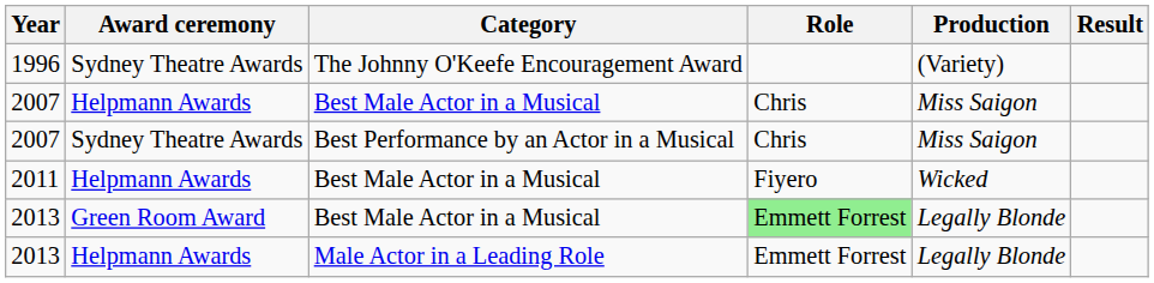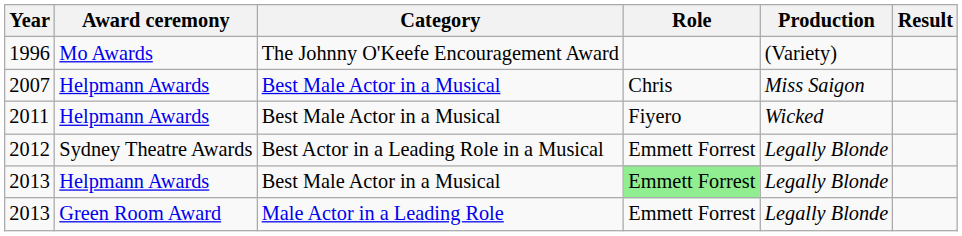 <table class="wikitable">
 <tr>
 <th scope=col>Year</th>
 <th scope=col>Award ceremony</th>
 <th scope=col>Category</th>
 <th scope=col>Role</th>
 <th scope=col>Production</th>
 <th scope=col>Result</th>
 </tr>
 <tr>
 <td>1996</td>
-<td>Sydney Theatre Awards</td>
+<td><a href='#'>Mo Awards</a></td>
 <td>The Johnny O'Keefe Encouragement Award</td>
 <td></td>
 <td>(Variety)</td>
 <td></td>
 </tr>
 <tr>
 <td>2007</td>
 <td><a href='#'>Helpmann Awards</a></td>
 <td><a href='#'>Best Male Actor in a Musical</a></td>
 <td>Chris</td>
 <td><em>Miss Saigon</em></td>
 <td></td>
 </tr>
 <tr>
-<td>2007</td>
-<td>Sydney Theatre Awards</td>
-<td>Best Performance by an Actor in a Musical</td>
-<td>Chris</td>
-<td><em>Miss Saigon</em></td>
-<td></td>
-</tr>
-<tr>
 <td>2011</td>
 <td><a href='#'>Helpmann Awards</a></td>
 <td>Best Male Actor in a Musical</td>
 <td>Fiyero</td>
 <td><em>Wicked</em></td>
 <td></td>
 </tr>
 <tr>
+<td>2012</td>
+<td>Sydney Theatre Awards</td>
+<td>Best Actor in a Leading Role in a Musical</td>
+<td>Emmett Forrest</td>
+<td><em>Legally Blonde</em></td>
+<td></td>
+</tr>
+<tr>
 <td>2013</td>
-<td><a href='#'>Green Room Award</a></td>
+<td><a href='#'>Helpmann Awards</a></td>
 <td>Best Male Actor in a Musical</td>
 <td style="background: lightgreen;">Emmett Forrest</td>
 <td><em>Legally Blonde</em></td>
 <td></td>
 </tr>
 <tr>
 <td>2013</td>
-<td><a href='#'>Helpmann Awards</a></td>
+<td><a href='#'>Green Room Award</a></td>
 <td><a href='#'>Male Actor in a Leading Role</a></td>
 <td>Emmett Forrest</td>
 <td><em>Legally Blonde</em></td>
 <td></td>
 </tr>
 </table>
